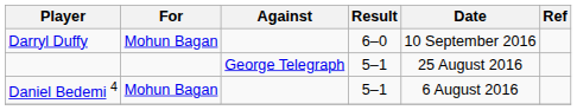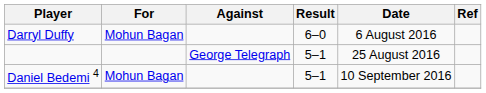 <table class="wikitable sortable">
 <tr>
 <th>Player</th>
 <th>For</th>
 <th>Against</th>
 <th style="text-align:center">Result</th>
 <th>Date</th>
 <th>Ref</th>
 </tr>
 <tr align="center">
 <td align="left"> <a href='#'>Darryl Duffy</a></td>
 <td><a href='#'>Mohun Bagan</a></td>
 <td></td>
 <td align="center">6–0</td>
-<td>10 September 2016</td>
+<td>6 August 2016</td>
 <td></td>
 </tr>
 <tr align="center">
 <td></td>
 <td></td>
 <td><a href='#'>George Telegraph</a></td>
 <td align="center">5–1</td>
 <td>25 August 2016</td>
 <td></td>
 </tr>
 <tr align="center">
 <td align="left"> <a href='#'>Daniel Bedemi</a> <sup>4</sup></td>
 <td><a href='#'>Mohun Bagan</a></td>
 <td></td>
 <td align="center">5–1</td>
-<td>6 August 2016</td>
+<td>10 September 2016</td>
 <td></td>
 </tr>
 <tr>
 </tr>
 </table>
